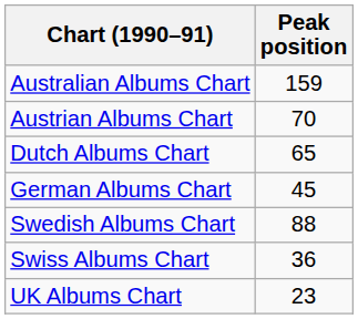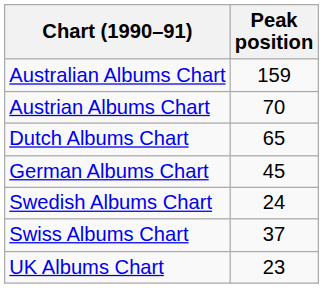 <table class="wikitable sortable">
 <tr>
 <th>Chart (1990–91)</th>
 <th>Peak<br>position</th>
 </tr>
 <tr>
 <td><a href='#'>Australian Albums Chart</a></td>
 <td style="text-align:center;">159</td>
 </tr>
 <tr>
 <td><a href='#'>Austrian Albums Chart</a></td>
 <td style="text-align:center;">70</td>
 </tr>
 <tr>
 <td><a href='#'>Dutch Albums Chart</a></td>
 <td style="text-align:center;">65</td>
 </tr>
 <tr>
 <td><a href='#'>German Albums Chart</a></td>
 <td style="text-align:center;">45</td>
 </tr>
 <tr>
 <td><a href='#'>Swedish Albums Chart</a></td>
-<td style="text-align:center;">88</td>
+<td style="text-align:center;">24</td>
 </tr>
 <tr>
 <td><a href='#'>Swiss Albums Chart</a></td>
-<td style="text-align:center;">36</td>
+<td style="text-align:center;">37</td>
 </tr>
 <tr>
 <td><a href='#'>UK Albums Chart</a></td>
 <td style="text-align:center;">23</td>
 </tr>
 </table>
